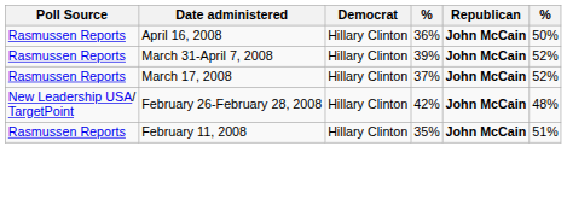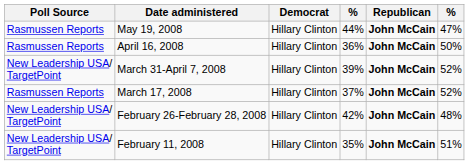 <table class="wikitable">
 <tr valign=bottom>
 <th>Poll Source</th>
 <th>Date administered</th>
 <th>Democrat</th>
 <th>%</th>
 <th>Republican</th>
 <th>%</th>
 </tr>
 <tr>
 <td><a href='#'>Rasmussen Reports</a></td>
+<td>May 19, 2008</td>
+<td>Hillary Clinton</td>
+<td>44%</td>
+<td><strong>John McCain</strong></td>
+<td>47%</td>
+</tr>
+<tr>
+<td><a href='#'>Rasmussen Reports</a></td>
 <td>April 16, 2008</td>
 <td>Hillary Clinton</td>
 <td>36%</td>
 <td><strong>John McCain</strong></td>
 <td>50%</td>
 </tr>
 <tr>
-<td><a href='#'>Rasmussen Reports</a></td>
+<td><a href='#'>New Leadership USA</a>/<a href='#'><br>TargetPoint</a></td>
 <td>March 31-April 7, 2008</td>
 <td>Hillary Clinton</td>
 <td>39%</td>
 <td><strong>John McCain</strong></td>
 <td>52%</td>
 </tr>
 <tr>
 <td><a href='#'>Rasmussen Reports</a></td>
 <td>March 17, 2008</td>
 <td>Hillary Clinton</td>
 <td>37%</td>
 <td><strong>John McCain</strong></td>
 <td>52%</td>
 </tr>
 <tr>
 <td><a href='#'>New Leadership USA</a>/<a href='#'><br>TargetPoint</a></td>
 <td>February 26-February 28, 2008</td>
 <td>Hillary Clinton</td>
 <td>42%</td>
 <td><strong>John McCain</strong></td>
 <td>48%</td>
 </tr>
 <tr>
-<td><a href='#'>Rasmussen Reports</a></td>
+<td><a href='#'>New Leadership USA</a>/<a href='#'><br>TargetPoint</a></td>
 <td>February 11, 2008</td>
 <td>Hillary Clinton</td>
 <td>35%</td>
 <td><strong>John McCain</strong></td>
 <td>51%</td>
 </tr>
 </table>
